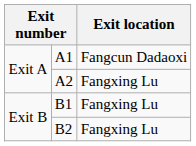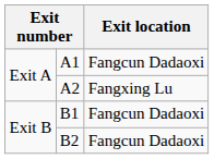 <table class="wikitable">
 <tr>
 <th style="width:70px" colspan="2">Exit number</th>
 <th>Exit location</th>
 </tr>
 <tr>
 <td align="center" rowspan="2">Exit A</td>
 <td>A1</td>
 <td>Fangcun Dadaoxi</td>
 </tr>
 <tr>
 <td>A2</td>
 <td>Fangxing Lu</td>
 </tr>
 <tr>
 <td align="center" rowspan="2">Exit B</td>
 <td>B1</td>
-<td>Fangxing Lu</td>
+<td>Fangcun Dadaoxi</td>
 </tr>
 <tr>
 <td>B2</td>
-<td>Fangxing Lu</td>
+<td>Fangcun Dadaoxi</td>
 </tr>
 </table>
